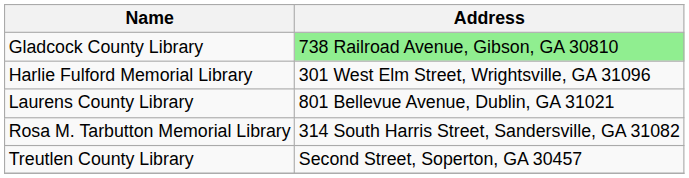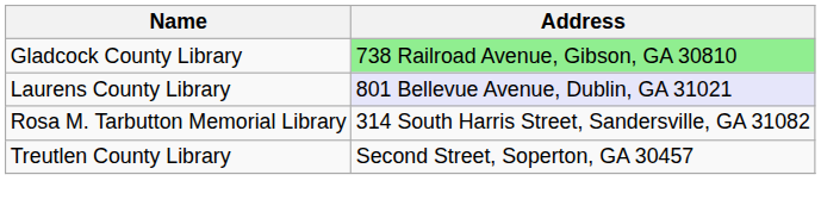 <table class="wikitable">
 <tr>
 <th>Name</th>
 <th>Address</th>
 </tr>
 <tr>
 <td>Gladcock County Library</td>
 <td style="background: lightgreen;">738 Railroad Avenue, Gibson, GA 30810</td>
 </tr>
 <tr>
-<td>Harlie Fulford Memorial Library</td>
-<td>301 West Elm Street, Wrightsville, GA 31096</td>
-</tr>
-<tr>
 <td>Laurens County Library</td>
-<td>801 Bellevue Avenue, Dublin, GA 31021</td>
+<td style="background: lavender;">801 Bellevue Avenue, Dublin, GA 31021</td>
 </tr>
 <tr>
 <td>Rosa M. Tarbutton Memorial Library</td>
 <td>314 South Harris Street, Sandersville, GA 31082</td>
 </tr>
 <tr>
 <td>Treutlen County Library</td>
 <td>Second Street, Soperton, GA 30457</td>
 </tr>
 <tr>
 </tr>
 </table>
